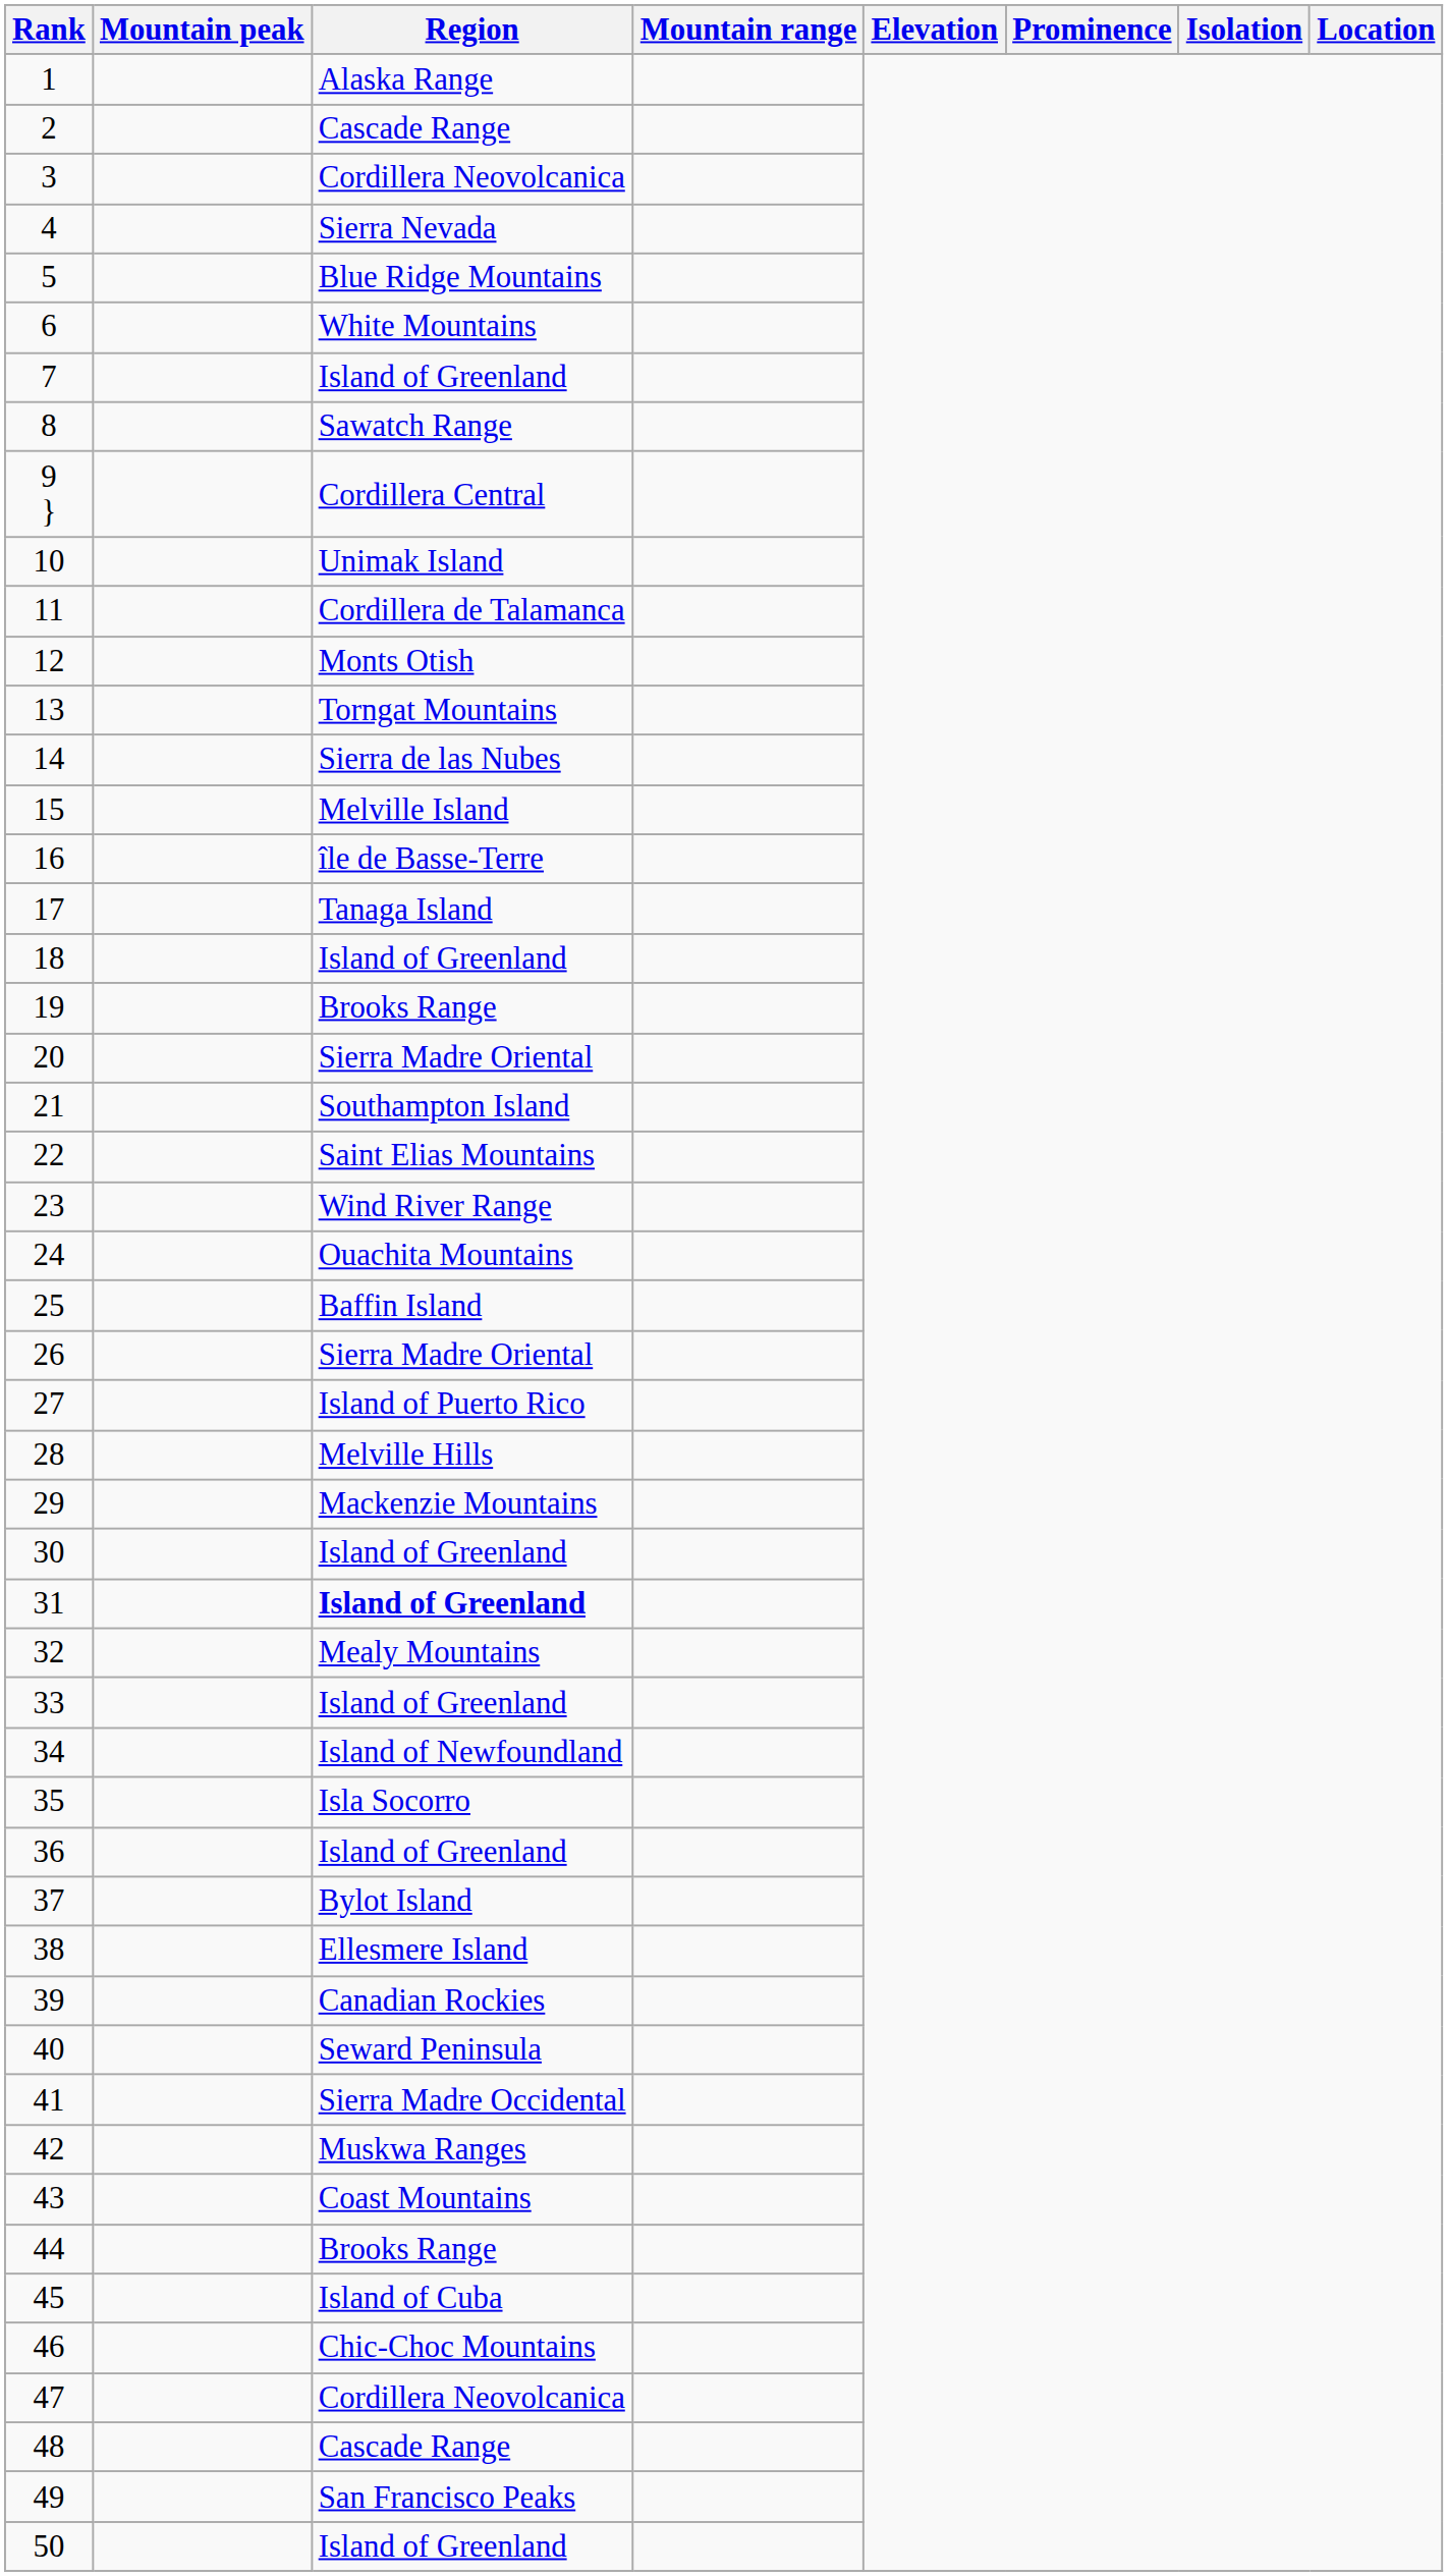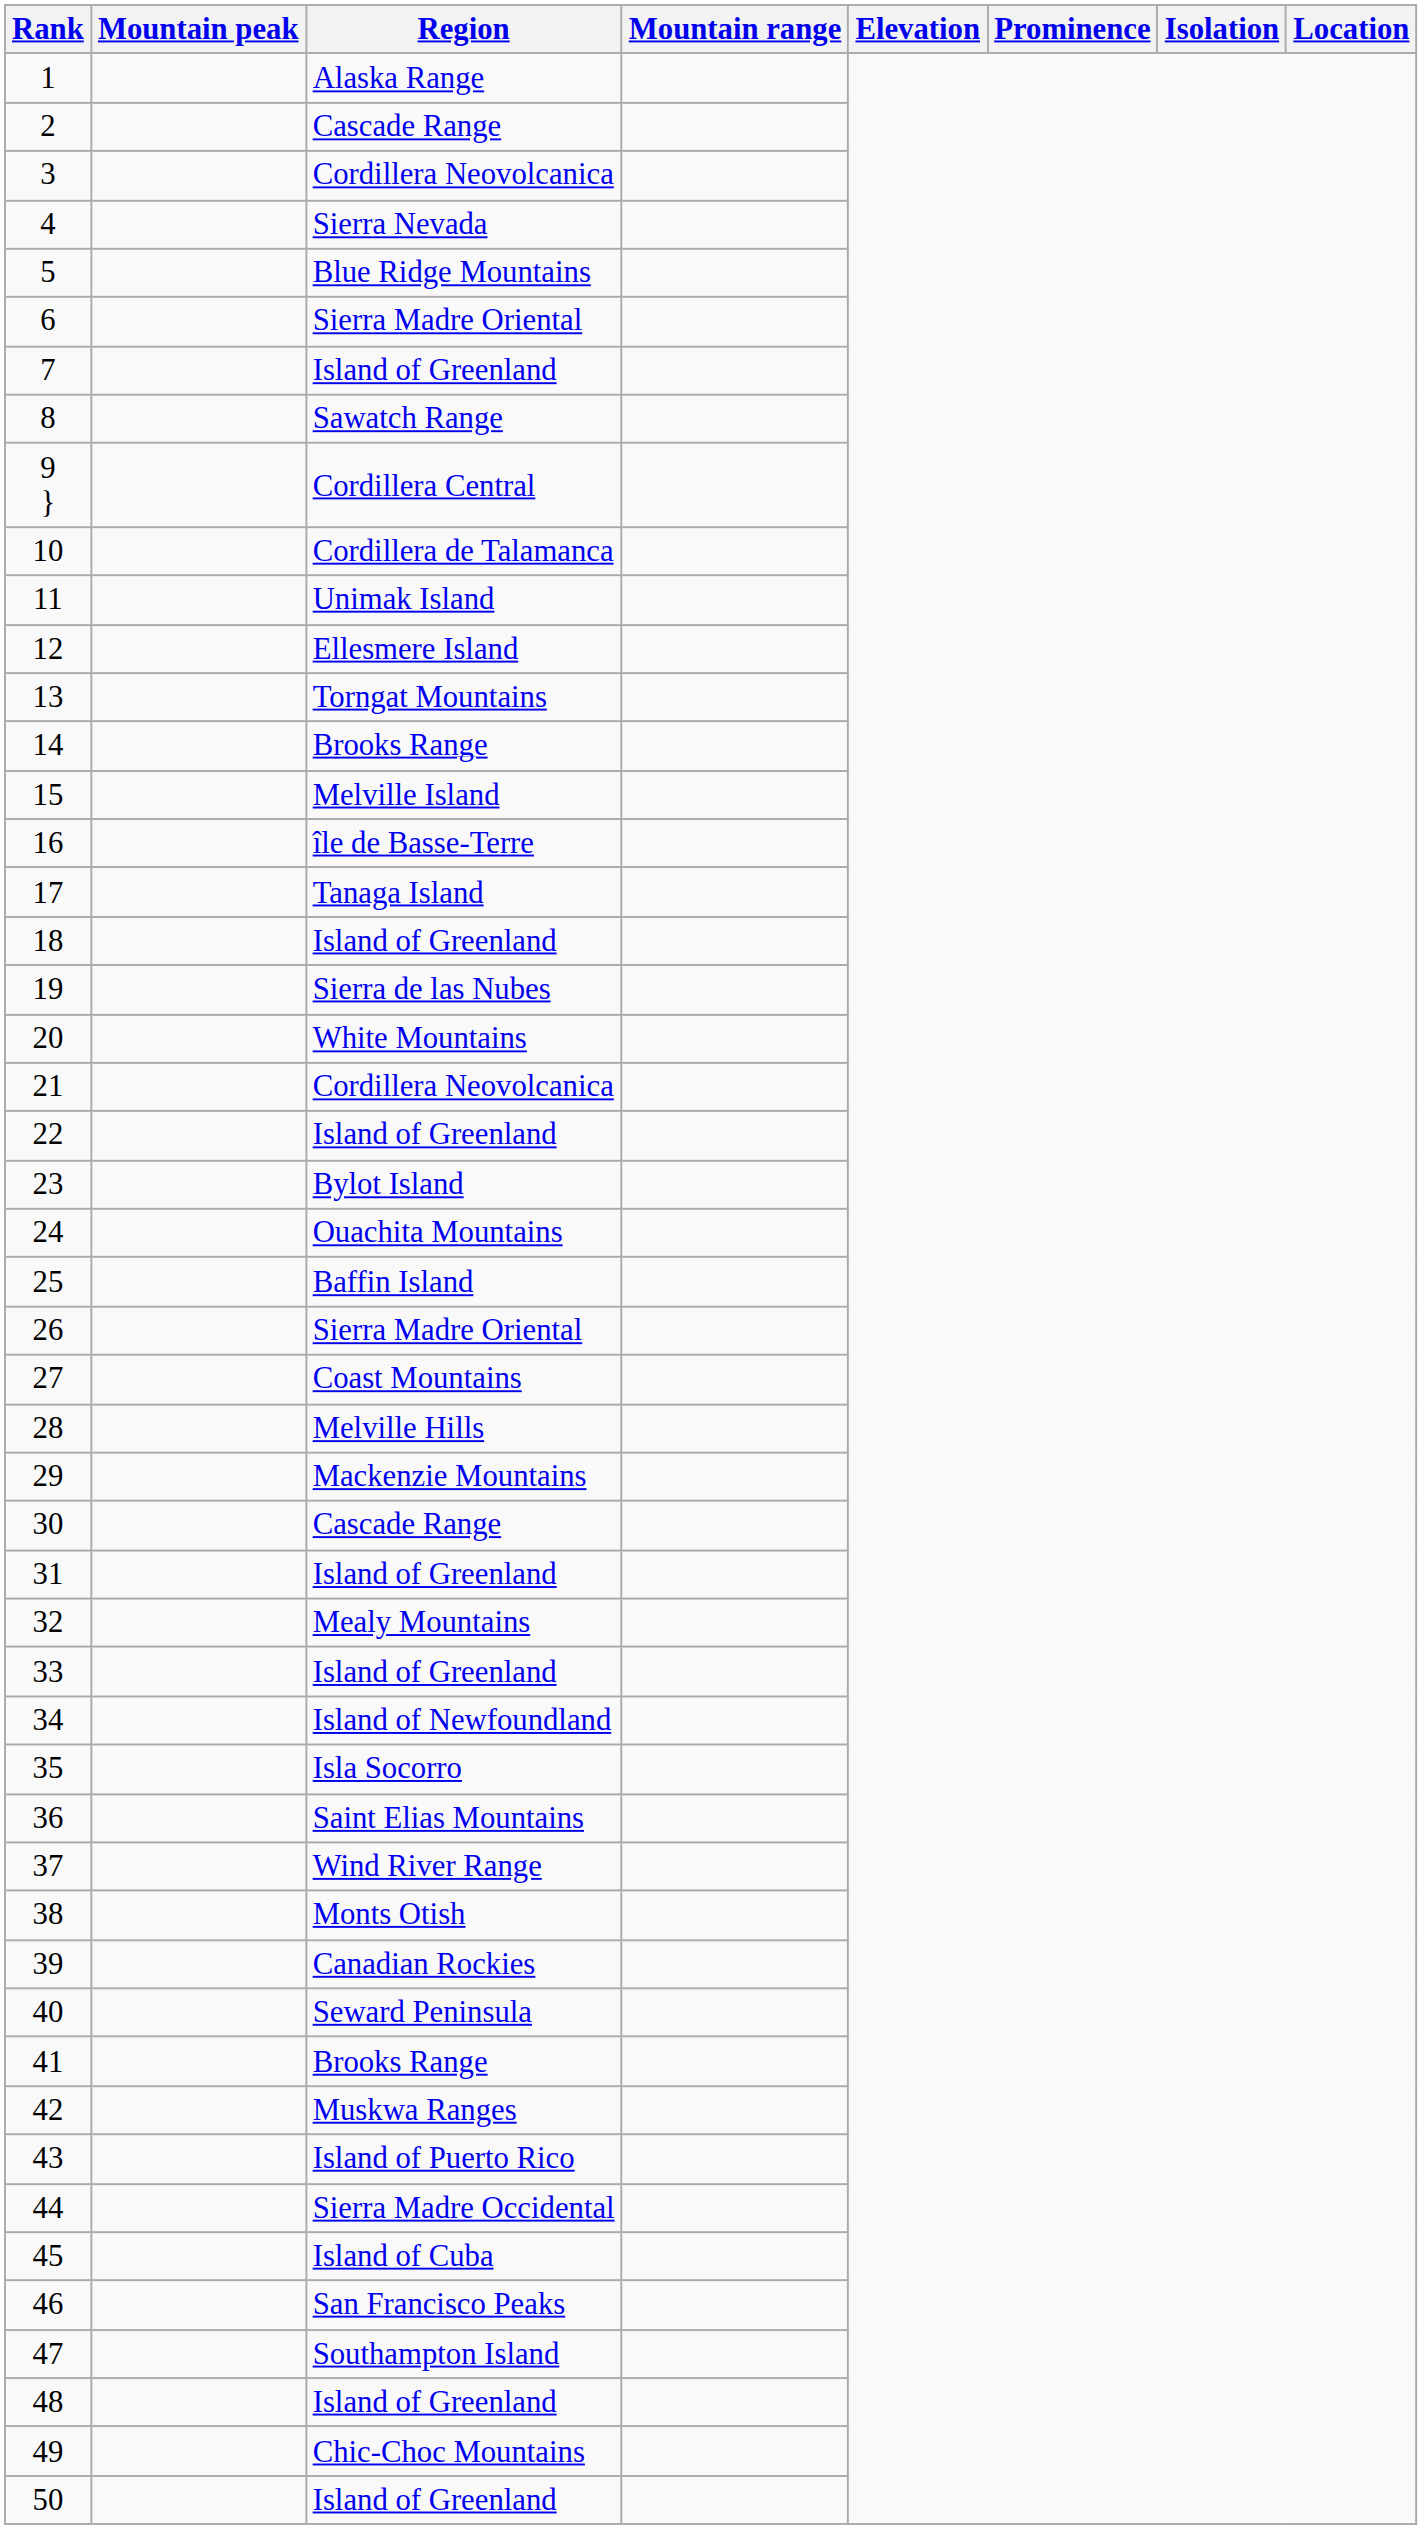 <table class="wikitable sortable">
 <tr>
 <th><a href='#'>Rank</a></th>
 <th><a href='#'>Mountain peak</a></th>
 <th><a href='#'>Region</a></th>
 <th><a href='#'>Mountain range</a></th>
 <th><a href='#'>Elevation</a></th>
 <th><a href='#'>Prominence</a></th>
 <th><a href='#'>Isolation</a></th>
 <th><a href='#'>Location</a></th>
 </tr>
 <tr>
 <td align=center>1<br></td>
 <td></td>
 <td><a href='#'>Alaska Range</a><br></td>
 <td></td>
 </tr>
 <tr>
 <td align=center>2<br></td>
 <td></td>
 <td><a href='#'>Cascade Range</a><br></td>
 <td></td>
 </tr>
 <tr>
 <td align=center>3<br></td>
 <td><br></td>
 <td><a href='#'>Cordillera Neovolcanica</a><br></td>
 <td></td>
 </tr>
 <tr>
 <td align=center>4<br></td>
 <td></td>
 <td><a href='#'>Sierra Nevada</a><br></td>
 <td></td>
 </tr>
 <tr>
 <td align=center>5<br></td>
 <td></td>
 <td><a href='#'>Blue Ridge Mountains</a><br></td>
 <td></td>
 </tr>
 <tr>
 <td align=center>6<br></td>
 <td></td>
-<td><a href='#'>White Mountains</a><br></td>
+<td><a href='#'>Sierra Madre Oriental</a><br></td>
 <td></td>
 </tr>
 <tr>
 <td align=center>7<br></td>
 <td></td>
 <td><a href='#'>Island of Greenland</a><br></td>
 <td></td>
 </tr>
 <tr>
 <td align=center>8<br></td>
 <td></td>
 <td><a href='#'>Sawatch Range</a><br></td>
 <td></td>
 </tr>
 <tr>
 <td align=center>9<br>}</td>
 <td></td>
 <td><a href='#'>Cordillera Central</a><br></td>
 <td></td>
 </tr>
 <tr>
 <td align=center>10<br></td>
 <td></td>
-<td><a href='#'>Unimak Island</a><br></td>
+<td><a href='#'>Cordillera de Talamanca</a><br></td>
 <td></td>
 </tr>
 <tr>
 <td align=center>11<br></td>
 <td></td>
-<td><a href='#'>Cordillera de Talamanca</a><br></td>
+<td><a href='#'>Unimak Island</a><br></td>
 <td></td>
 </tr>
 <tr>
 <td align=center>12<br></td>
 <td></td>
-<td><a href='#'>Monts Otish</a><br></td>
+<td><a href='#'>Ellesmere Island</a><br></td>
 <td></td>
 </tr>
 <tr>
 <td align=center>13<br></td>
 <td></td>
 <td><a href='#'>Torngat Mountains</a><br></td>
 <td></td>
 </tr>
 <tr>
 <td align=center>14<br></td>
 <td></td>
-<td><a href='#'>Sierra de las Nubes</a><br></td>
+<td><a href='#'>Brooks Range</a><br></td>
 <td></td>
 </tr>
 <tr>
 <td align=center>15<br></td>
 <td></td>
 <td><a href='#'>Melville Island</a><br></td>
 <td></td>
 </tr>
 <tr>
 <td align=center>16<br></td>
 <td></td>
 <td><a href='#'>île de Basse-Terre</a><br></td>
 <td></td>
 </tr>
 <tr>
 <td align=center>17<br></td>
 <td></td>
 <td><a href='#'>Tanaga Island</a><br></td>
 <td></td>
 </tr>
 <tr>
 <td align=center>18<br></td>
 <td></td>
 <td><a href='#'>Island of Greenland</a><br></td>
 <td></td>
 </tr>
 <tr>
 <td align=center>19<br></td>
 <td></td>
-<td><a href='#'>Brooks Range</a><br></td>
+<td><a href='#'>Sierra de las Nubes</a><br></td>
 <td></td>
 </tr>
 <tr>
 <td align=center>20<br></td>
 <td></td>
-<td><a href='#'>Sierra Madre Oriental</a><br></td>
+<td><a href='#'>White Mountains</a><br></td>
 <td></td>
 </tr>
 <tr>
 <td align=center>21<br></td>
 <td></td>
-<td><a href='#'>Southampton Island</a><br></td>
+<td><a href='#'>Cordillera Neovolcanica</a><br></td>
 <td></td>
 </tr>
 <tr>
 <td align=center>22<br></td>
 <td></td>
-<td><a href='#'>Saint Elias Mountains</a><br></td>
+<td><a href='#'>Island of Greenland</a><br></td>
 <td></td>
 </tr>
 <tr>
 <td align=center>23<br></td>
 <td></td>
-<td><a href='#'>Wind River Range</a><br></td>
+<td><a href='#'>Bylot Island</a><br></td>
 <td></td>
 </tr>
 <tr>
 <td align=center>24<br></td>
 <td></td>
 <td><a href='#'>Ouachita Mountains</a><br></td>
 <td></td>
 </tr>
 <tr>
 <td align=center>25<br></td>
 <td></td>
 <td><a href='#'>Baffin Island</a><br></td>
 <td></td>
 </tr>
 <tr>
 <td align=center>26<br></td>
 <td></td>
 <td><a href='#'>Sierra Madre Oriental</a><br></td>
 <td></td>
 </tr>
 <tr>
 <td align=center>27<br></td>
 <td></td>
-<td><a href='#'>Island of Puerto Rico</a><br></td>
+<td><a href='#'>Coast Mountains</a><br></td>
 <td></td>
 </tr>
 <tr>
 <td align=center>28<br></td>
 <td></td>
 <td><a href='#'>Melville Hills</a><br></td>
 <td></td>
 </tr>
 <tr>
 <td align=center>29<br></td>
 <td></td>
 <td><a href='#'>Mackenzie Mountains</a><br></td>
 <td></td>
 </tr>
 <tr>
 <td align=center>30<br></td>
 <td></td>
-<td><a href='#'>Island of Greenland</a><br></td>
+<td><a href='#'>Cascade Range</a><br></td>
 <td></td>
 </tr>
 <tr>
 <td align=center>31<br></td>
 <td></td>
-<td><strong><a href='#'>Island of Greenland</a><br></strong></td>
+<td><a href='#'>Island of Greenland</a><br></td>
 <td></td>
 </tr>
 <tr>
 <td align=center>32<br></td>
 <td></td>
 <td><a href='#'>Mealy Mountains</a><br></td>
 <td></td>
 </tr>
 <tr>
 <td align=center>33<br></td>
 <td></td>
 <td><a href='#'>Island of Greenland</a><br></td>
 <td></td>
 </tr>
 <tr>
 <td align=center>34<br></td>
 <td></td>
 <td><a href='#'>Island of Newfoundland</a><br></td>
 <td></td>
 </tr>
 <tr>
 <td align=center>35<br></td>
 <td></td>
 <td><a href='#'>Isla Socorro</a><br></td>
 <td></td>
 </tr>
 <tr>
 <td align=center>36<br></td>
 <td></td>
-<td><a href='#'>Island of Greenland</a><br></td>
+<td><a href='#'>Saint Elias Mountains</a><br></td>
 <td></td>
 </tr>
 <tr>
 <td align=center>37<br></td>
 <td></td>
-<td><a href='#'>Bylot Island</a><br></td>
+<td><a href='#'>Wind River Range</a><br></td>
 <td></td>
 </tr>
 <tr>
 <td align=center>38<br></td>
 <td></td>
-<td><a href='#'>Ellesmere Island</a><br></td>
+<td><a href='#'>Monts Otish</a><br></td>
 <td></td>
 </tr>
 <tr>
 <td align=center>39<br></td>
 <td></td>
 <td><a href='#'>Canadian Rockies</a><br></td>
 <td></td>
 </tr>
 <tr>
 <td align=center>40<br></td>
 <td></td>
 <td><a href='#'>Seward Peninsula</a><br></td>
 <td></td>
 </tr>
 <tr>
 <td align=center>41<br></td>
 <td></td>
-<td><a href='#'>Sierra Madre Occidental</a><br></td>
+<td><a href='#'>Brooks Range</a><br></td>
 <td></td>
 </tr>
 <tr>
 <td align=center>42<br></td>
 <td></td>
 <td><a href='#'>Muskwa Ranges</a><br></td>
 <td></td>
 </tr>
 <tr>
 <td align=center>43<br></td>
 <td></td>
-<td><a href='#'>Coast Mountains</a><br></td>
+<td><a href='#'>Island of Puerto Rico</a><br></td>
 <td></td>
 </tr>
 <tr>
 <td align=center>44<br></td>
 <td></td>
-<td><a href='#'>Brooks Range</a><br></td>
+<td><a href='#'>Sierra Madre Occidental</a><br></td>
 <td></td>
 </tr>
 <tr>
 <td align=center>45<br></td>
 <td></td>
 <td><a href='#'>Island of Cuba</a><br></td>
 <td></td>
 </tr>
 <tr>
 <td align=center>46<br></td>
 <td></td>
-<td><a href='#'>Chic-Choc Mountains</a><br></td>
+<td><a href='#'>San Francisco Peaks</a><br></td>
 <td></td>
 </tr>
 <tr>
 <td align=center>47<br></td>
 <td></td>
-<td><a href='#'>Cordillera Neovolcanica</a><br></td>
+<td><a href='#'>Southampton Island</a><br></td>
 <td></td>
 </tr>
 <tr>
 <td align=center>48<br></td>
 <td></td>
-<td><a href='#'>Cascade Range</a><br></td>
+<td><a href='#'>Island of Greenland</a><br></td>
 <td></td>
 </tr>
 <tr>
 <td align=center>49<br></td>
 <td></td>
-<td><a href='#'>San Francisco Peaks</a><br></td>
+<td><a href='#'>Chic-Choc Mountains</a><br></td>
 <td></td>
 </tr>
 <tr>
 <td align=center>50<br></td>
 <td></td>
 <td><a href='#'>Island of Greenland</a><br></td>
 <td></td>
 </tr>
 </table>
